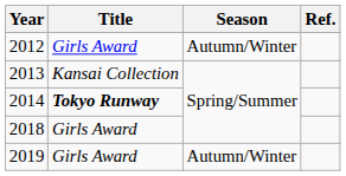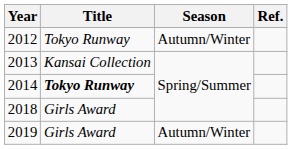 <table class="wikitable">
 <tr>
 <th>Year</th>
 <th>Title</th>
 <th>Season</th>
 <th>Ref.</th>
 </tr>
 <tr>
 <td>2012</td>
-<td><em><a href='#'>Girls Award</a></em></td>
+<td><em>Tokyo Runway</em></td>
 <td>Autumn/Winter</td>
 <td></td>
 </tr>
 <tr>
 <td>2013</td>
 <td><em>Kansai Collection</em></td>
 <td rowspan="3">Spring/Summer</td>
 <td></td>
 </tr>
 <tr>
 <td>2014</td>
 <td><strong><em>Tokyo Runway</em></strong></td>
 <td></td>
 </tr>
 <tr>
 <td>2018</td>
 <td><em>Girls Award</em></td>
 <td></td>
 </tr>
 <tr>
 <td>2019</td>
 <td><em>Girls Award</em></td>
 <td>Autumn/Winter</td>
 <td></td>
 </tr>
 </table>
